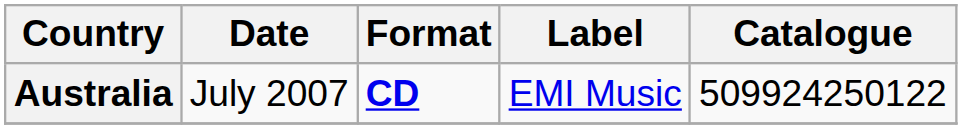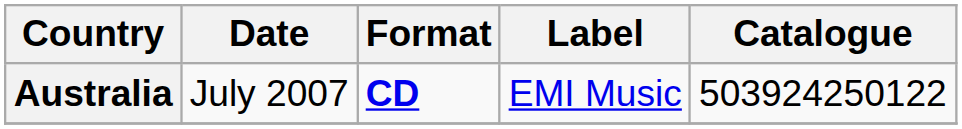 <table class="wikitable plainrowheaders">
 <tr>
 <th scope="col">Country</th>
 <th scope="col">Date</th>
 <th scope="col">Format</th>
 <th scope="col">Label</th>
 <th scope="col">Catalogue</th>
 </tr>
 <tr>
 <th scope="row">Australia</th>
 <td>July 2007</td>
 <td><strong><a href='#'>CD</a></strong></td>
 <td><a href='#'>EMI Music</a></td>
-<td>509924250122</td>
+<td>503924250122</td>
 </tr>
 <tr>
 </tr>
 </table>
